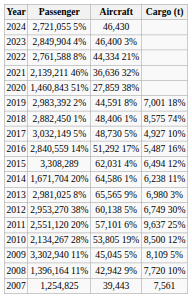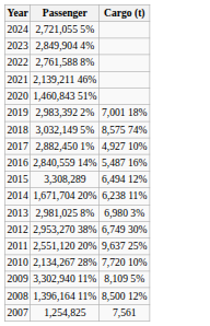 <table class="wikitable">
 <tr>
 <th>Year</th>
 <th style="text-align:center;">Passenger</th>
-<th>Aircraft</th>
 <th>Cargo (t)</th>
 </tr>
 <tr style="text-align:center;">
 <td>2024</td>
 <td style="text-align:center;">2,721,055  5%</td>
-<td>46,430 </td>
 <td></td>
 </tr>
 <tr style="text-align:center;">
 <td>2023</td>
 <td style="text-align:center;">2,849,904  4%</td>
-<td>46,400  3%</td>
 <td></td>
 </tr>
 <tr style="text-align:center;">
 <td>2022</td>
 <td style="text-align:center;">2,761,588  8%</td>
-<td>44,334  21%</td>
 <td></td>
 </tr>
 <tr style="text-align:center;">
 <td>2021</td>
 <td style="text-align:center;">2,139,211  46%</td>
-<td>36,636  32%</td>
 <td></td>
 </tr>
 <tr style="text-align:center;">
 <td>2020</td>
 <td style="text-align:center;">1,460,843  51%</td>
-<td>27,859  38%</td>
 <td></td>
 </tr>
 <tr style="text-align:center;">
 <td>2019</td>
 <td style="text-align:center;">2,983,392  2%</td>
-<td>44,591  8%</td>
 <td>7,001  18%</td>
 </tr>
 <tr style="text-align:center;">
 <td>2018</td>
-<td style="text-align:center;">2,882,450  1%</td>
-<td>48,406  1%</td>
+<td style="text-align:center;">3,032,149  5%</td>
 <td>8,575  74%</td>
 </tr>
 <tr style="text-align:center;">
 <td>2017</td>
-<td style="text-align:center;">3,032,149  5%</td>
-<td>48,730  5%</td>
+<td style="text-align:center;">2,882,450  1%</td>
 <td>4,927  10%</td>
 </tr>
 <tr style="text-align:center;">
 <td>2016</td>
 <td style="text-align:center;">2,840,559  14%</td>
-<td>51,292  17%</td>
 <td>5,487  16%</td>
 </tr>
 <tr style="text-align:center;">
 <td>2015</td>
 <td style="text-align:center;">3,308,289 </td>
-<td>62,031  4%</td>
 <td>6,494  12%</td>
 </tr>
 <tr style="text-align:center;">
 <td>2014</td>
 <td style="text-align:center;">1,671,704  20%</td>
-<td>64,586  1%</td>
 <td>6,238  11%</td>
 </tr>
 <tr style="text-align:center;">
 <td>2013</td>
 <td style="text-align:center;">2,981,025  8%</td>
-<td>65,565  9%</td>
 <td>6,980  3%</td>
 </tr>
 <tr style="text-align:center;">
 <td>2012</td>
 <td style="text-align:center;">2,953,270  38%</td>
-<td>60,138  5%</td>
 <td>6,749  30%</td>
 </tr>
 <tr style="text-align:center;">
 <td>2011</td>
 <td style="text-align:center;">2,551,120  20%</td>
-<td>57,101  6%</td>
 <td>9,637  25%</td>
 </tr>
 <tr style="text-align:center;">
 <td>2010</td>
 <td style="text-align:center;">2,134,267  28%</td>
-<td>53,805  19%</td>
-<td>8,500  12%</td>
+<td>7,720  10%</td>
 </tr>
 <tr style="text-align:center;">
 <td>2009</td>
 <td style="text-align:center;">3,302,940  11%</td>
-<td>45,045  5%</td>
 <td>8,109  5%</td>
 </tr>
 <tr style="text-align:center;">
 <td>2008</td>
 <td style="text-align:center;">1,396,164  11%</td>
-<td>42,942  9%</td>
-<td>7,720  10%</td>
+<td>8,500  12%</td>
 </tr>
 <tr style="text-align:center;">
 <td>2007</td>
 <td style="text-align:center;">1,254,825</td>
-<td>39,443</td>
 <td>7,561</td>
 </tr>
 </table>
